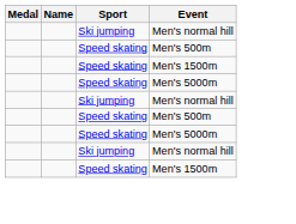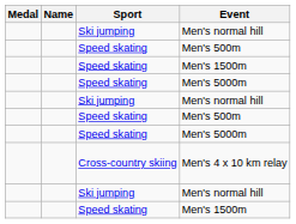 <table class="wikitable sortable" style="font-size:90%">
 <tr>
 <th>Medal</th>
 <th>Name</th>
 <th>Sport</th>
 <th>Event</th>
 </tr>
 <tr>
 <td></td>
 <td></td>
 <td><a href='#'>Ski jumping</a></td>
 <td>Men's normal hill</td>
 </tr>
 <tr>
 <td></td>
 <td></td>
 <td><a href='#'>Speed skating</a></td>
 <td>Men's 500m</td>
 </tr>
 <tr>
 <td></td>
 <td></td>
 <td><a href='#'>Speed skating</a></td>
 <td>Men's 1500m</td>
 </tr>
 <tr>
 <td></td>
 <td></td>
 <td><a href='#'>Speed skating</a></td>
 <td>Men's 5000m</td>
 </tr>
 <tr>
 <td></td>
 <td></td>
 <td><a href='#'>Ski jumping</a></td>
 <td>Men's normal hill</td>
 </tr>
 <tr>
 <td></td>
 <td></td>
 <td><a href='#'>Speed skating</a></td>
 <td>Men's 500m</td>
 </tr>
 <tr>
 <td></td>
 <td></td>
 <td><a href='#'>Speed skating</a></td>
 <td>Men's 5000m</td>
 </tr>
 <tr>
 <td></td>
+<td> <br>  <br>  <br> </td>
+<td><a href='#'>Cross-country skiing</a></td>
+<td>Men's 4 x 10 km relay</td>
+</tr>
+<tr>
+<td></td>
 <td></td>
 <td><a href='#'>Ski jumping</a></td>
 <td>Men's normal hill</td>
 </tr>
 <tr>
 <td></td>
 <td></td>
 <td><a href='#'>Speed skating</a></td>
 <td>Men's 1500m</td>
 </tr>
 </table>
